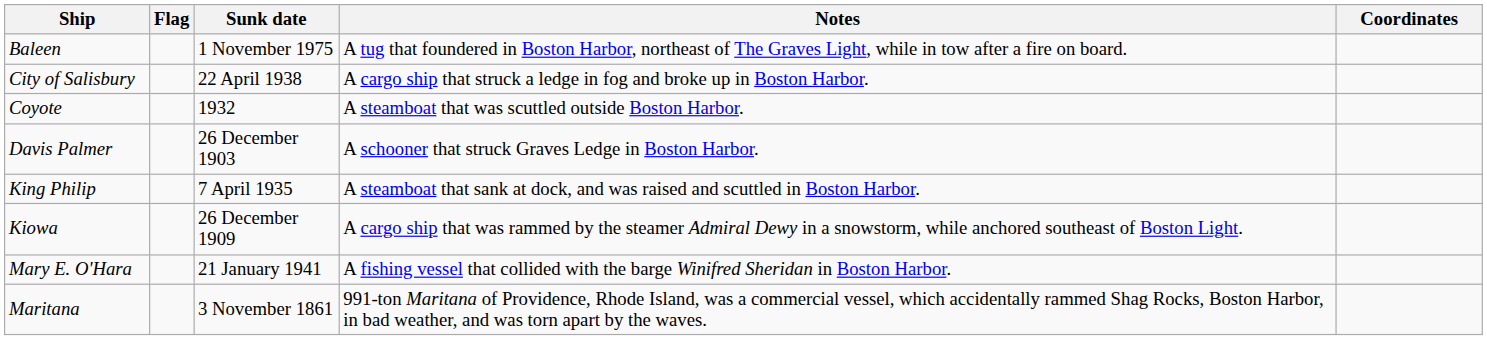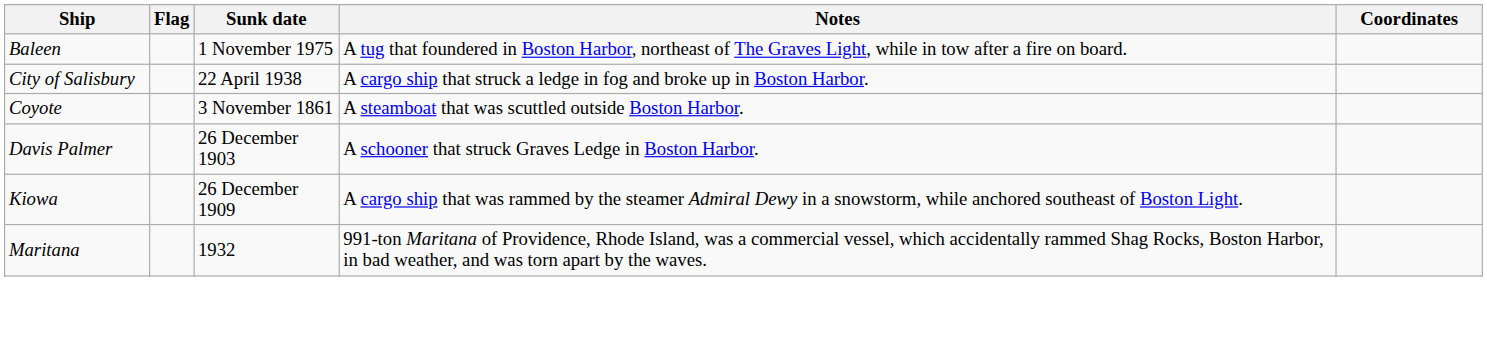 <table class=wikitable | style = "width:100%">
 <tr>
 <th style="width:10%">Ship</th>
 <th>Flag</th>
 <th style="width:10%">Sunk date</th>
 <th style="width:70%">Notes</th>
 <th style="width:10%">Coordinates</th>
 </tr>
 <tr>
 <td><em>Baleen</em></td>
 <td></td>
 <td>1 November 1975</td>
 <td>A <a href='#'>tug</a> that foundered in <a href='#'>Boston Harbor</a>, northeast of <a href='#'>The Graves Light</a>, while in tow after a fire on board.</td>
 <td></td>
 </tr>
 <tr>
 <td><em>City of Salisbury</em></td>
 <td></td>
 <td>22 April 1938</td>
 <td>A <a href='#'>cargo ship</a> that struck a ledge in fog and broke up in <a href='#'>Boston Harbor</a>.</td>
 <td></td>
 </tr>
 <tr>
 <td><em>Coyote</em></td>
 <td></td>
-<td>1932</td>
+<td>3 November 1861</td>
 <td>A <a href='#'>steamboat</a> that was scuttled outside <a href='#'>Boston Harbor</a>.</td>
 <td></td>
 </tr>
 <tr>
 <td><em>Davis Palmer</em></td>
 <td></td>
 <td>26 December 1903</td>
 <td>A <a href='#'>schooner</a> that struck Graves Ledge in <a href='#'>Boston Harbor</a>.</td>
 <td></td>
 </tr>
 <tr>
-<td><em>King Philip</em></td>
-<td></td>
-<td>7 April 1935</td>
-<td>A <a href='#'>steamboat</a> that sank at dock, and was raised and scuttled in <a href='#'>Boston Harbor</a>.</td>
-<td></td>
-</tr>
-<tr>
 <td><em>Kiowa</em></td>
 <td></td>
 <td>26 December 1909</td>
 <td>A <a href='#'>cargo ship</a> that was rammed by the steamer <em>Admiral Dewy</em> in a snowstorm, while anchored southeast of <a href='#'>Boston Light</a>.</td>
 <td></td>
 </tr>
 <tr>
-<td><em>Mary E. O'Hara</em></td>
-<td></td>
-<td>21 January 1941</td>
-<td>A <a href='#'>fishing vessel</a> that collided with the barge <em>Winifred Sheridan</em> in <a href='#'>Boston Harbor</a>.</td>
-<td></td>
-</tr>
-<tr>
 <td><em>Maritana</em></td>
 <td></td>
-<td>3 November 1861</td>
+<td>1932</td>
 <td>991-ton <em>Maritana</em> of Providence, Rhode Island, was a commercial vessel, which accidentally rammed Shag Rocks, Boston Harbor, in bad weather, and was torn apart by the waves.</td>
 <td></td>
 </tr>
 </table>
